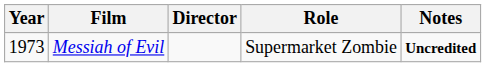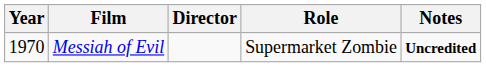 <table class="wikitable">
 <tr>
 <th>Year</th>
 <th>Film</th>
 <th>Director</th>
 <th>Role</th>
 <th>Notes</th>
 </tr>
 <tr>
-<td>1973</td>
+<td>1970</td>
 <td><em><a href='#'>Messiah of Evil</a></em></td>
 <td></td>
 <td>Supermarket Zombie</td>
 <td><strong><small>Uncredited</small></strong></td>
 </tr>
 </table>
